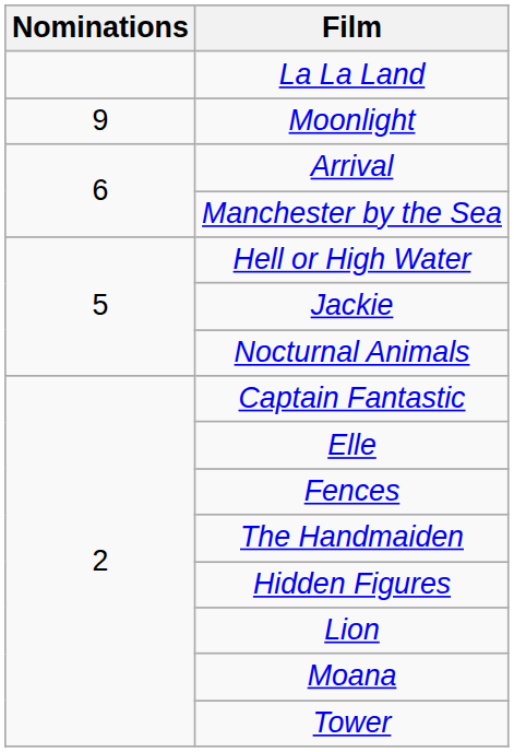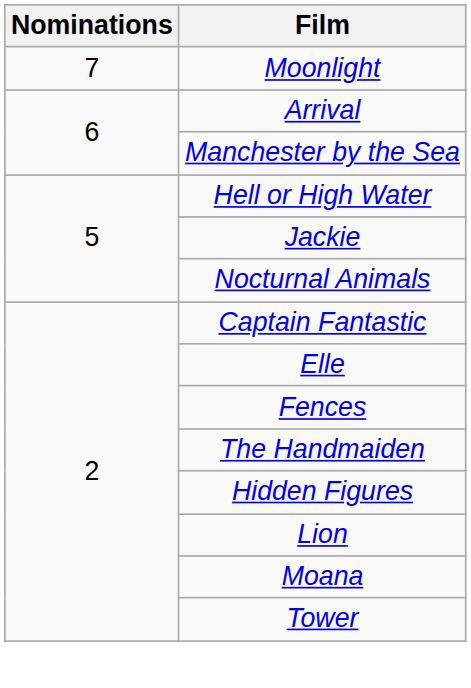 <table class="wikitable" style="text-align:center;">
 <tr>
 <th scope="col" width="55">Nominations</th>
 <th scope="col" align="center">Film</th>
 </tr>
 <tr>
-<td></td>
-<td><em><a href='#'>La La Land</a></em></td>
-</tr>
-<tr>
-<td rowspan=1 style="text-align:center">9</td>
+<td rowspan=1 style="text-align:center">7</td>
 <td><em><a href='#'>Moonlight</a></em></td>
 </tr>
 <tr>
 <td rowspan=2 style="text-align:center">6</td>
 <td><em><a href='#'>Arrival</a></em></td>
 </tr>
 <tr>
 <td><em><a href='#'>Manchester by the Sea</a></em></td>
 </tr>
 <tr>
 <td rowspan=3 style="text-align:center">5</td>
 <td><em><a href='#'>Hell or High Water</a></em></td>
 </tr>
 <tr>
 <td><em><a href='#'>Jackie</a></em></td>
 </tr>
 <tr>
 <td><em><a href='#'>Nocturnal Animals</a></em></td>
 </tr>
 <tr>
 <td rowspan=8 style="text-align:center">2</td>
 <td><em><a href='#'>Captain Fantastic</a></em></td>
 </tr>
 <tr>
 <td><em><a href='#'>Elle</a></em></td>
 </tr>
 <tr>
 <td><em><a href='#'>Fences</a></em></td>
 </tr>
 <tr>
 <td><em><a href='#'>The Handmaiden</a></em></td>
 </tr>
 <tr>
 <td><em><a href='#'>Hidden Figures</a></em></td>
 </tr>
 <tr>
 <td><em><a href='#'>Lion</a></em></td>
 </tr>
 <tr>
 <td><em><a href='#'>Moana</a></em></td>
 </tr>
 <tr>
 <td><em><a href='#'>Tower</a></em></td>
 </tr>
 </table>
